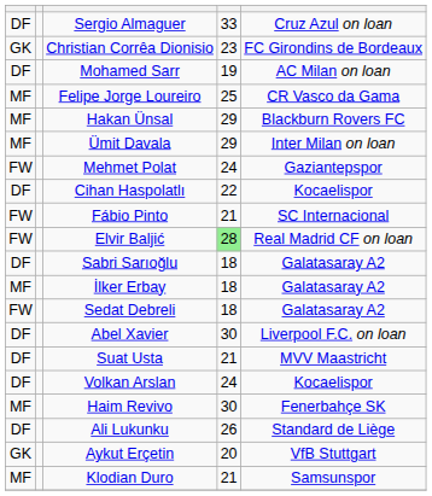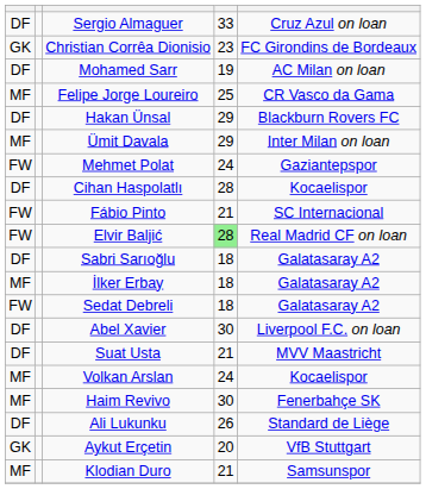 <table class="wikitable sortable" style="text-align: center">
 <tr>
 <th></th>
 <th></th>
 <th></th>
 <th></th>
 <th></th>
 </tr>
 <tr>
 <td>DF</td>
 <td></td>
 <td><a href='#'>Sergio Almaguer</a></td>
 <td>33</td>
 <td><a href='#'>Cruz Azul</a> <em>on loan</em></td>
 </tr>
 <tr>
 <td>GK</td>
 <td></td>
 <td><a href='#'>Christian Corrêa Dionisio</a></td>
 <td>23</td>
 <td><a href='#'>FC Girondins de Bordeaux</a></td>
 </tr>
 <tr>
 <td>DF</td>
 <td></td>
 <td><a href='#'>Mohamed Sarr</a></td>
 <td>19</td>
 <td><a href='#'>AC Milan</a>  <em>on loan</em></td>
 </tr>
 <tr>
 <td>MF</td>
 <td></td>
 <td><a href='#'>Felipe Jorge Loureiro</a></td>
 <td>25</td>
 <td><a href='#'>CR Vasco da Gama</a></td>
 </tr>
 <tr>
-<td>MF</td>
+<td>DF</td>
 <td></td>
 <td><a href='#'>Hakan Ünsal</a></td>
 <td>29</td>
 <td><a href='#'>Blackburn Rovers FC</a></td>
 </tr>
 <tr>
 <td>MF</td>
 <td></td>
 <td><a href='#'>Ümit Davala</a></td>
 <td>29</td>
 <td><a href='#'>Inter Milan</a> <em>on loan</em></td>
 </tr>
 <tr>
 <td>FW</td>
 <td></td>
 <td><a href='#'>Mehmet Polat</a></td>
 <td>24</td>
 <td><a href='#'>Gaziantepspor</a></td>
 </tr>
 <tr>
 <td>DF</td>
 <td></td>
 <td><a href='#'>Cihan Haspolatlı</a></td>
-<td>22</td>
+<td>28</td>
 <td><a href='#'>Kocaelispor</a></td>
 </tr>
 <tr>
 <td>FW</td>
 <td></td>
 <td><a href='#'>Fábio Pinto</a></td>
 <td>21</td>
 <td><a href='#'>SC Internacional</a></td>
 </tr>
 <tr>
 <td>FW</td>
 <td></td>
 <td><a href='#'>Elvir Baljić</a></td>
 <td style="background: lightgreen;">28</td>
 <td><a href='#'>Real Madrid CF</a> <em>on loan</em></td>
 </tr>
 <tr>
 <td>DF</td>
 <td></td>
 <td><a href='#'>Sabri Sarıoğlu</a></td>
 <td>18</td>
 <td><a href='#'>Galatasaray A2</a></td>
 </tr>
 <tr>
 <td>MF</td>
 <td></td>
 <td><a href='#'>İlker Erbay</a></td>
 <td>18</td>
 <td><a href='#'>Galatasaray A2</a></td>
 </tr>
 <tr>
 <td>FW</td>
 <td></td>
 <td><a href='#'>Sedat Debreli</a></td>
 <td>18</td>
 <td><a href='#'>Galatasaray A2</a></td>
 </tr>
 <tr>
 <td>DF</td>
 <td></td>
 <td><a href='#'>Abel Xavier</a></td>
 <td>30</td>
 <td><a href='#'>Liverpool F.C.</a> <em>on loan</em></td>
 </tr>
 <tr>
 <td>DF</td>
 <td></td>
 <td><a href='#'>Suat Usta</a></td>
 <td>21</td>
 <td><a href='#'>MVV Maastricht</a></td>
 </tr>
 <tr>
-<td>DF</td>
+<td>MF</td>
 <td></td>
 <td><a href='#'>Volkan Arslan</a></td>
 <td>24</td>
 <td><a href='#'>Kocaelispor</a></td>
 </tr>
 <tr>
 <td>MF</td>
 <td></td>
 <td><a href='#'>Haim Revivo</a></td>
 <td>30</td>
 <td><a href='#'>Fenerbahçe SK</a></td>
 </tr>
 <tr>
 <td>DF</td>
 <td></td>
 <td><a href='#'>Ali Lukunku</a></td>
 <td>26</td>
 <td><a href='#'>Standard de Liège</a></td>
 </tr>
 <tr>
 <td>GK</td>
 <td></td>
 <td><a href='#'>Aykut Erçetin</a></td>
 <td>20</td>
 <td><a href='#'>VfB Stuttgart</a></td>
 </tr>
 <tr>
 <td>MF</td>
 <td></td>
 <td><a href='#'>Klodian Duro</a></td>
 <td>21</td>
 <td><a href='#'>Samsunspor</a></td>
 </tr>
 <tr>
 </tr>
 </table>
